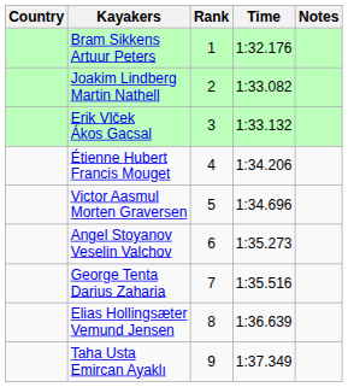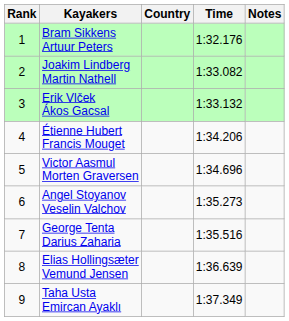 <table class="wikitable" style="text-align:center">
 <tr>
+<th>Rank</th>
+<th>Kayakers</th>
 <th>Country</th>
-<th>Kayakers</th>
-<th>Rank</th>
 <th>Time</th>
 <th>Notes</th>
 </tr>
 <tr bgcolor=bbffbb>
+<td>1</td>
+<td align=left><a href='#'>Bram Sikkens</a><br><a href='#'>Artuur Peters</a></td>
 <td align=left></td>
-<td align=left><a href='#'>Bram Sikkens</a><br><a href='#'>Artuur Peters</a></td>
-<td>1</td>
 <td>1:32.176</td>
 <td></td>
 </tr>
 <tr bgcolor=bbffbb>
+<td>2</td>
+<td align=left><a href='#'>Joakim Lindberg</a><br><a href='#'>Martin Nathell</a></td>
 <td align=left></td>
-<td align=left><a href='#'>Joakim Lindberg</a><br><a href='#'>Martin Nathell</a></td>
-<td>2</td>
 <td>1:33.082</td>
 <td></td>
 </tr>
 <tr bgcolor=bbffbb>
+<td>3</td>
+<td align=left><a href='#'>Erik Vlček</a><br><a href='#'>Ákos Gacsal</a></td>
 <td align=left></td>
-<td align=left><a href='#'>Erik Vlček</a><br><a href='#'>Ákos Gacsal</a></td>
-<td>3</td>
 <td>1:33.132</td>
 <td></td>
 </tr>
 <tr>
+<td>4</td>
+<td align=left><a href='#'>Étienne Hubert</a><br><a href='#'>Francis Mouget</a></td>
 <td align=left></td>
-<td align=left><a href='#'>Étienne Hubert</a><br><a href='#'>Francis Mouget</a></td>
-<td>4</td>
 <td>1:34.206</td>
 <td></td>
 </tr>
 <tr>
+<td>5</td>
+<td align=left><a href='#'>Victor Aasmul</a><br><a href='#'>Morten Graversen</a></td>
 <td align=left></td>
-<td align=left><a href='#'>Victor Aasmul</a><br><a href='#'>Morten Graversen</a></td>
-<td>5</td>
 <td>1:34.696</td>
 <td></td>
 </tr>
 <tr>
+<td>6</td>
+<td align=left><a href='#'>Angel Stoyanov</a><br><a href='#'>Veselin Valchov</a></td>
 <td align=left></td>
-<td align=left><a href='#'>Angel Stoyanov</a><br><a href='#'>Veselin Valchov</a></td>
-<td>6</td>
 <td>1:35.273</td>
 <td></td>
 </tr>
 <tr>
+<td>7</td>
+<td align=left><a href='#'>George Tenta</a><br><a href='#'>Darius Zaharia</a></td>
 <td align=left></td>
-<td align=left><a href='#'>George Tenta</a><br><a href='#'>Darius Zaharia</a></td>
-<td>7</td>
 <td>1:35.516</td>
 <td></td>
 </tr>
 <tr>
+<td>8</td>
+<td align=left><a href='#'>Elias Hollingsæter</a><br><a href='#'>Vemund Jensen</a></td>
 <td align=left></td>
-<td align=left><a href='#'>Elias Hollingsæter</a><br><a href='#'>Vemund Jensen</a></td>
-<td>8</td>
 <td>1:36.639</td>
 <td></td>
 </tr>
 <tr>
+<td>9</td>
+<td align=left><a href='#'>Taha Usta</a><br><a href='#'>Emircan Ayaklı</a></td>
 <td align=left></td>
-<td align=left><a href='#'>Taha Usta</a><br><a href='#'>Emircan Ayaklı</a></td>
-<td>9</td>
 <td>1:37.349</td>
 <td></td>
 </tr>
 </table>
